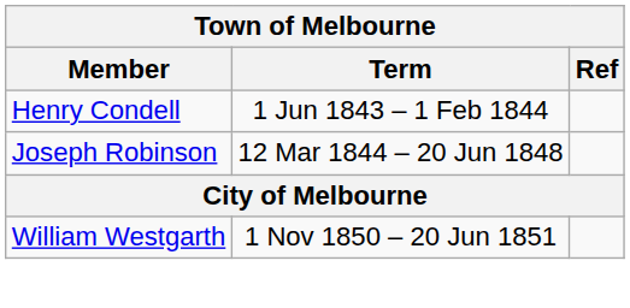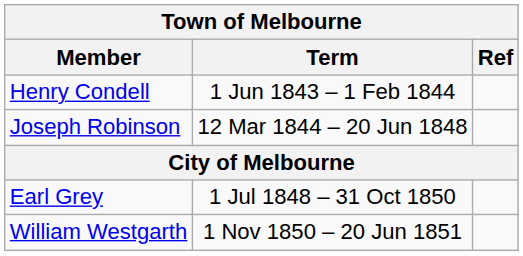 <table class="wikitable">
 <tr>
 <th colspan= "3">Town of Melbourne</th>
 </tr>
 <tr>
 <th>Member</th>
 <th>Term</th>
 <th>Ref</th>
 </tr>
 <tr>
 <td><a href='#'>Henry Condell</a></td>
 <td align=center>1 Jun 1843 – 1 Feb 1844</td>
 <td align=center></td>
 </tr>
 <tr>
 <td><a href='#'>Joseph Robinson</a></td>
 <td align=center>12 Mar 1844 – 20 Jun 1848</td>
 <td align=center></td>
 </tr>
 <tr>
 <th colspan= "3">City of Melbourne</th>
 </tr>
 <tr>
+<td><a href='#'>Earl Grey</a></td>
+<td align=center>1 Jul 1848 – 31 Oct 1850</td>
+<td align=center></td>
+</tr>
+<tr>
 <td><a href='#'>William Westgarth</a></td>
 <td align=center>1 Nov 1850 – 20 Jun 1851</td>
 <td align=center></td>
 </tr>
 </table>
